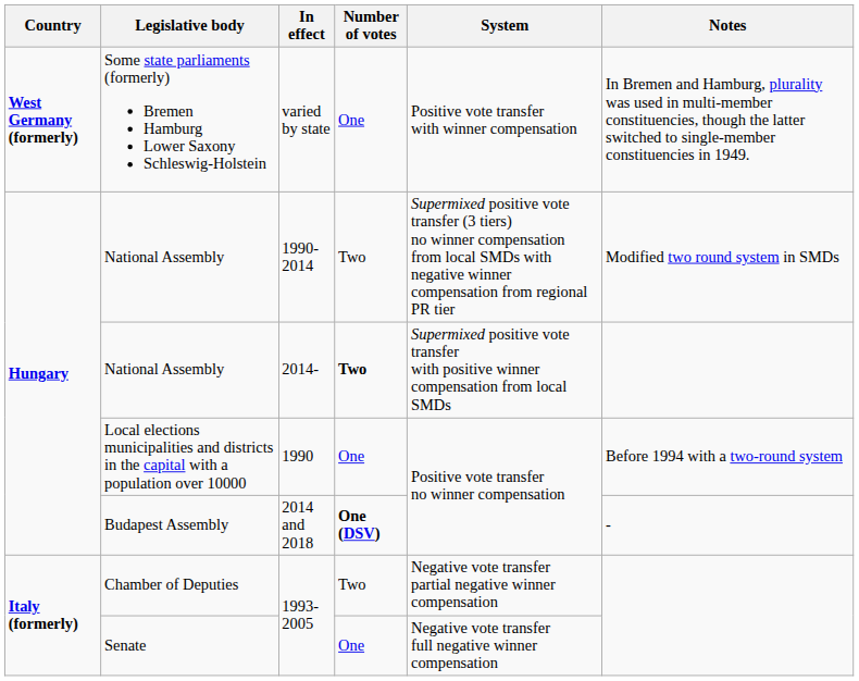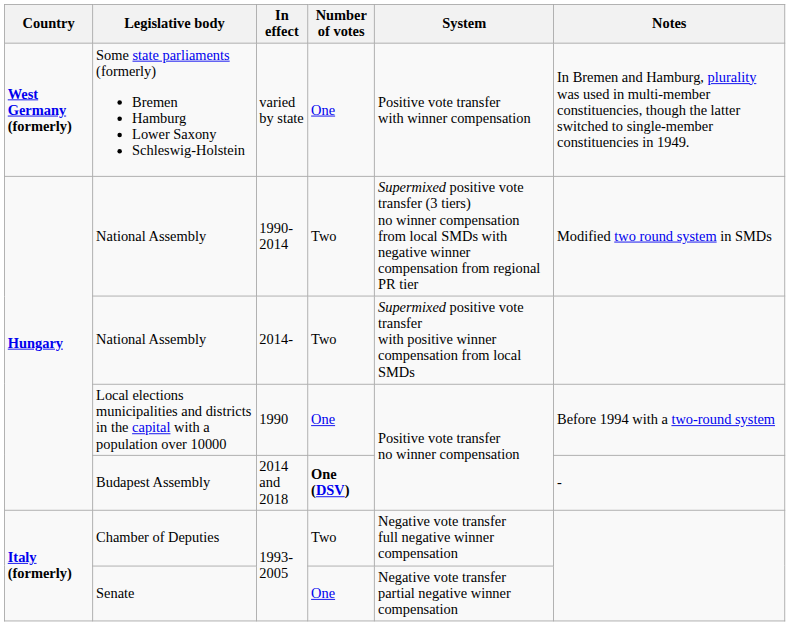 <table class="wikitable">
 <tr>
 <th>Country</th>
 <th>Legislative body</th>
 <th>In effect</th>
 <th>Number of votes</th>
 <th>System</th>
 <th>Notes</th>
 </tr>
 <tr>
 <td><strong></strong> <strong><a href='#'>West Germany</a> (formerly)</strong></td>
 <td>Some <a href='#'>state parliaments</a> (formerly)<br><ul><li>Bremen</li><li>Hamburg</li><li>Lower Saxony</li><li>Schleswig-Holstein</li></ul></td>
 <td>varied by state</td>
 <td><a href='#'>One</a></td>
 <td>Positive vote transfer<br>with winner compensation</td>
 <td>In Bremen and Hamburg, <a href='#'>plurality</a> was used in multi-member constituencies, though the latter switched to single-member constituencies in 1949.</td>
 </tr>
 <tr>
 <td rowspan="4"><strong></strong> <strong><a href='#'>Hungary</a></strong></td>
 <td>National Assembly</td>
 <td>1990-2014</td>
 <td>Two</td>
 <td><em>Supermixed</em> positive vote transfer (3 tiers)<br>no winner compensation from local SMDs with negative winner compensation from regional PR tier</td>
 <td>Modified <a href='#'>two round system</a> in SMDs</td>
 </tr>
 <tr>
 <td>National Assembly</td>
 <td>2014-</td>
-<td><strong>Two</strong></td>
+<td>Two</td>
 <td><em>Supermixed</em> positive vote transfer<br>with positive winner compensation from local SMDs</td>
 <td></td>
 </tr>
 <tr>
 <td>Local elections<br>municipalities and districts in the <a href='#'>capital</a> with a population over 10000</td>
 <td>1990</td>
 <td><a href='#'>One</a></td>
 <td rowspan="2">Positive vote transfer<br>no winner compensation</td>
 <td>Before 1994 with a <a href='#'>two-round system</a></td>
 </tr>
 <tr>
 <td>Budapest Assembly</td>
 <td>2014 and 2018</td>
 <td><strong>One (<a href='#'>DSV</a>)</strong></td>
 <td>-</td>
 </tr>
 <tr>
 <td rowspan="2"><strong></strong> <strong><a href='#'>Italy</a> (formerly)</strong></td>
 <td>Chamber of Deputies</td>
 <td rowspan="2">1993-2005</td>
 <td>Two</td>
-<td>Negative vote transfer<br>partial negative winner compensation</td>
+<td>Negative vote transfer<br>full negative winner compensation</td>
 <td rowspan="2"></td>
 </tr>
 <tr>
 <td>Senate</td>
 <td><a href='#'>One</a></td>
-<td>Negative vote transfer<br>full negative winner compensation</td>
+<td>Negative vote transfer<br>partial negative winner compensation</td>
 </tr>
 </table>
